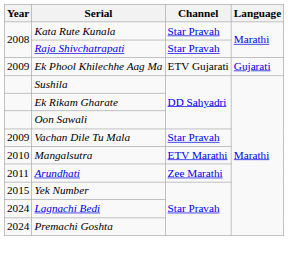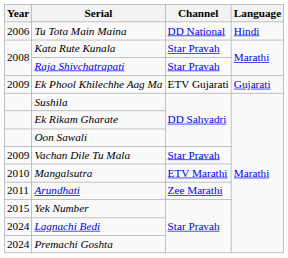 <table class="wikitable">
 <tr>
 <th>Year</th>
 <th>Serial</th>
 <th>Channel</th>
 <th>Language</th>
+</tr>
+<tr>
+<td>2006</td>
+<td><em>Tu Tota Main Maina</em></td>
+<td><a href='#'>DD National</a></td>
+<td><a href='#'>Hindi</a></td>
 </tr>
 <tr>
 <td Rowspan ="2">2008</td>
 <td><em>Kata Rute Kunala</em></td>
 <td><a href='#'>Star Pravah</a></td>
 <td Rowspan="2"><a href='#'>Marathi</a></td>
 </tr>
 <tr>
 <td><em><a href='#'>Raja Shivchatrapati</a></em></td>
 <td><a href='#'>Star Pravah</a></td>
 </tr>
 <tr>
 <td>2009</td>
 <td><em>Ek Phool Khilechhe Aag Ma</em></td>
 <td>ETV Gujarati</td>
 <td><a href='#'>Gujarati</a></td>
 </tr>
 <tr>
 <td></td>
 <td><em>Sushila</em></td>
 <td Rowspan="3"><a href='#'>DD Sahyadri</a></td>
 <td Rowspan="9"><a href='#'>Marathi</a></td>
 </tr>
 <tr>
 <td></td>
 <td><em>Ek Rikam Gharate</em></td>
 </tr>
 <tr>
 <td></td>
 <td><em>Oon Sawali</em></td>
 </tr>
 <tr>
 <td>2009</td>
 <td><em>Vachan Dile Tu Mala</em></td>
 <td><a href='#'>Star Pravah</a></td>
 </tr>
 <tr>
 <td>2010</td>
 <td><em>Mangalsutra</em></td>
 <td><a href='#'>ETV Marathi</a></td>
 </tr>
 <tr>
 <td>2011</td>
 <td><em><a href='#'>Arundhati</a></em></td>
 <td><a href='#'>Zee Marathi</a></td>
 </tr>
 <tr>
 <td>2015</td>
 <td><em>Yek Number</em></td>
 <td Rowspan ="3"><a href='#'>Star Pravah</a></td>
 </tr>
 <tr>
 <td>2024</td>
 <td><em><a href='#'>Lagnachi Bedi</a></em></td>
 </tr>
 <tr>
 <td>2024</td>
 <td><em>Premachi Goshta</em></td>
 </tr>
 </table>
